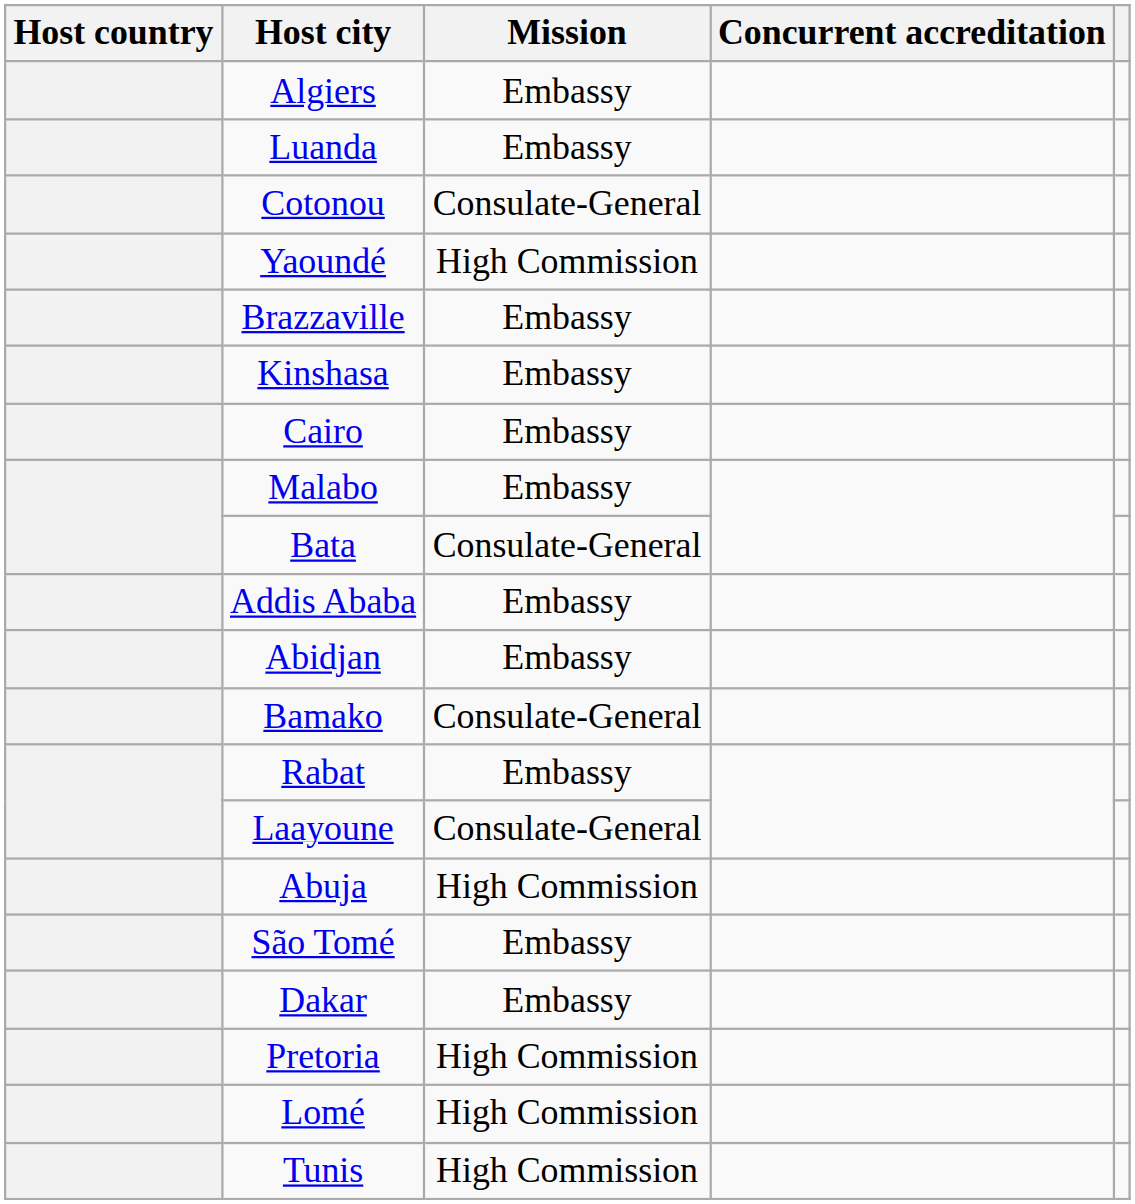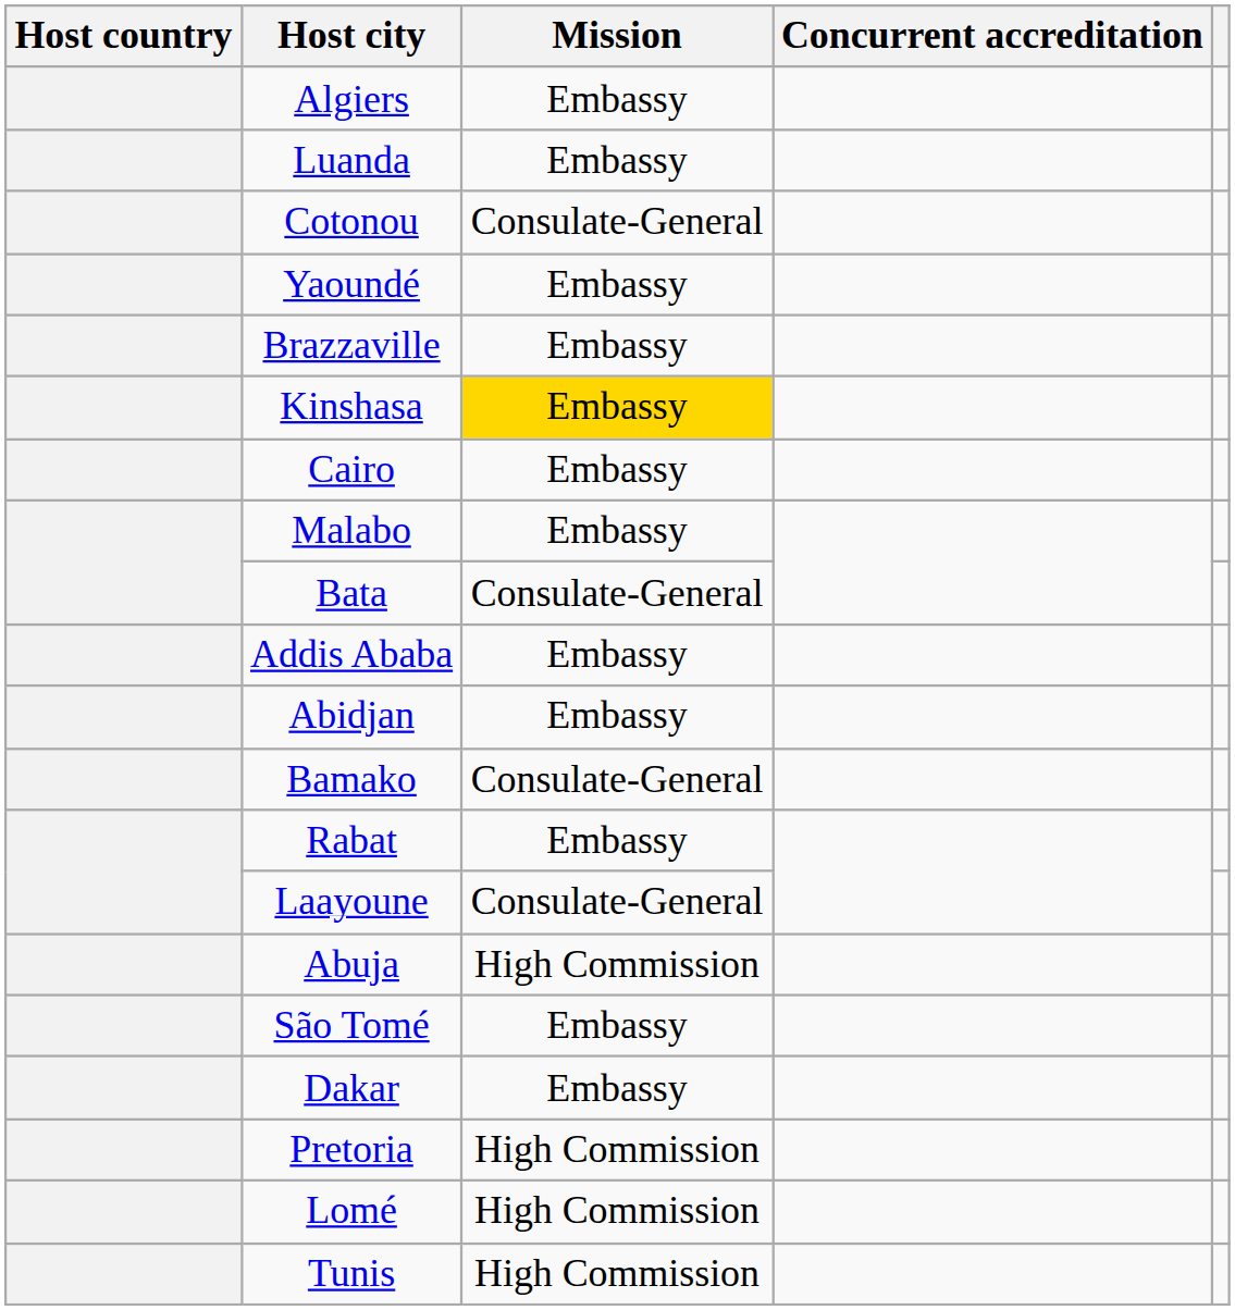 <table class="wikitable plainrowheaders" style="text-align:center;">
 <tr>
 <th scope="col">Host country</th>
 <th scope="col">Host city</th>
 <th scope="col">Mission</th>
 <th scope="col">Concurrent accreditation</th>
 <th scope="col"></th>
 </tr>
 <tr>
 <th scope="row"></th>
 <td><a href='#'>Algiers</a></td>
 <td>Embassy</td>
 <td></td>
 <td></td>
 </tr>
 <tr>
 <th scope="row"></th>
 <td><a href='#'>Luanda</a></td>
 <td>Embassy</td>
 <td></td>
 <td></td>
 </tr>
 <tr>
 <th scope="row"></th>
 <td><a href='#'>Cotonou</a></td>
 <td>Consulate-General</td>
 <td></td>
 <td></td>
 </tr>
 <tr>
 <th scope="row"></th>
 <td><a href='#'>Yaoundé</a></td>
-<td>High Commission</td>
+<td>Embassy</td>
 <td></td>
 <td></td>
 </tr>
 <tr>
 <th scope="row"></th>
 <td><a href='#'>Brazzaville</a></td>
 <td>Embassy</td>
 <td></td>
 <td></td>
 </tr>
 <tr>
 <th scope="row"></th>
 <td><a href='#'>Kinshasa</a></td>
-<td>Embassy</td>
+<td style="background: gold;">Embassy</td>
 <td></td>
 <td></td>
 </tr>
 <tr>
 <th scope="row"></th>
 <td><a href='#'>Cairo</a></td>
 <td>Embassy</td>
 <td></td>
 <td></td>
 </tr>
 <tr>
 <th scope="row" rowspan="2"></th>
 <td><a href='#'>Malabo</a></td>
 <td>Embassy</td>
 <td rowspan="2"></td>
 <td></td>
 </tr>
 <tr>
 <td><a href='#'>Bata</a></td>
 <td>Consulate-General</td>
 <td></td>
 </tr>
 <tr>
 <th scope="row"></th>
 <td><a href='#'>Addis Ababa</a></td>
 <td>Embassy</td>
 <td></td>
 <td><br></td>
 </tr>
 <tr>
 <th scope="row"></th>
 <td><a href='#'>Abidjan</a></td>
 <td>Embassy</td>
 <td></td>
 <td></td>
 </tr>
 <tr>
 <th scope="row"></th>
 <td><a href='#'>Bamako</a></td>
 <td>Consulate-General</td>
 <td></td>
 <td></td>
 </tr>
 <tr>
 <th scope="row" rowspan="2"></th>
 <td><a href='#'>Rabat</a></td>
 <td>Embassy</td>
 <td rowspan="2"></td>
 <td></td>
 </tr>
 <tr>
 <td><a href='#'>Laayoune</a></td>
 <td>Consulate-General</td>
 <td></td>
 </tr>
 <tr>
 <th scope="row"></th>
 <td><a href='#'>Abuja</a></td>
 <td>High Commission</td>
 <td></td>
 <td></td>
 </tr>
 <tr>
 <th scope="row"></th>
 <td><a href='#'>São Tomé</a></td>
 <td>Embassy</td>
 <td></td>
 <td></td>
 </tr>
 <tr>
 <th scope="row"></th>
 <td><a href='#'>Dakar</a></td>
 <td>Embassy</td>
 <td></td>
 <td></td>
 </tr>
 <tr>
 <th scope="row"></th>
 <td><a href='#'>Pretoria</a></td>
 <td>High Commission</td>
 <td></td>
 <td></td>
 </tr>
 <tr>
 <th scope="row"></th>
 <td><a href='#'>Lomé</a></td>
 <td>High Commission</td>
 <td></td>
 <td></td>
 </tr>
 <tr>
 <th scope="row"></th>
 <td><a href='#'>Tunis</a></td>
 <td>High Commission</td>
 <td></td>
 <td></td>
 </tr>
 </table>
